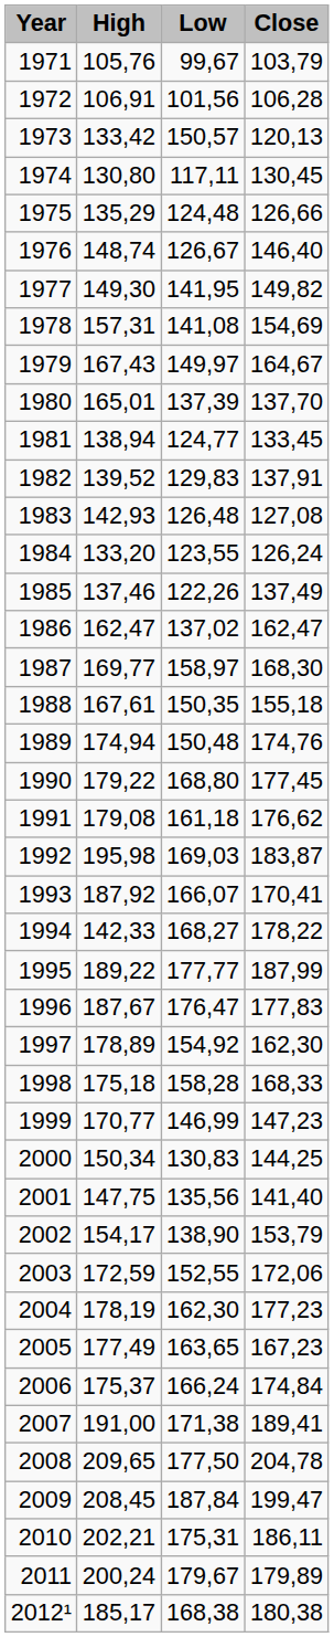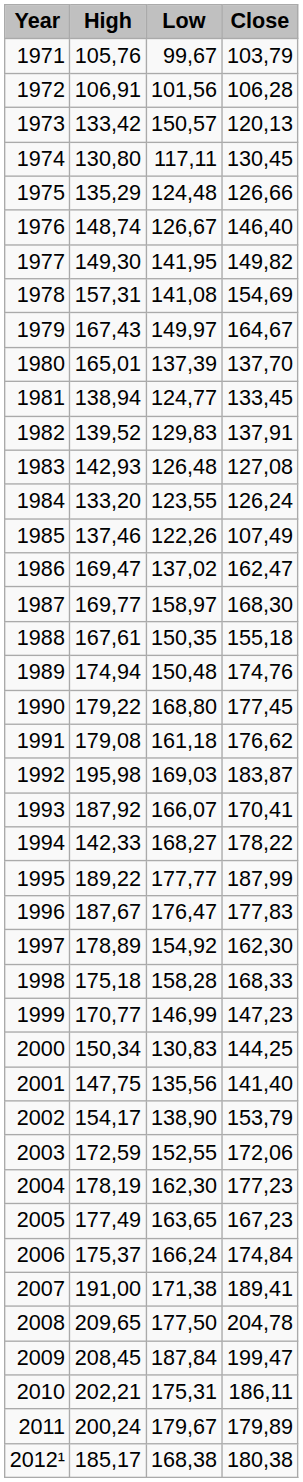 <table class="wikitable sortable" style="text-align:right;">
 <tr>
 <th style="color: black; background-color: #C0C0C0">Year</th>
 <th style="color: black; background-color: #C0C0C0">High</th>
 <th style="color: black; background-color: #C0C0C0">Low</th>
 <th style="color: black; background-color: #C0C0C0">Close</th>
 </tr>
 <tr>
 <td>1971</td>
 <td>105,76</td>
 <td>99,67</td>
 <td>103,79</td>
 </tr>
 <tr>
 <td>1972</td>
 <td>106,91</td>
 <td>101,56</td>
 <td>106,28</td>
 </tr>
 <tr>
 <td>1973</td>
 <td>133,42</td>
 <td>150,57</td>
 <td>120,13</td>
 </tr>
 <tr>
 <td>1974</td>
 <td>130,80</td>
 <td>117,11</td>
 <td>130,45</td>
 </tr>
 <tr>
 <td>1975</td>
 <td>135,29</td>
 <td>124,48</td>
 <td>126,66</td>
 </tr>
 <tr>
 <td>1976</td>
 <td>148,74</td>
 <td>126,67</td>
 <td>146,40</td>
 </tr>
 <tr>
 <td>1977</td>
 <td>149,30</td>
 <td>141,95</td>
 <td>149,82</td>
 </tr>
 <tr>
 <td>1978</td>
 <td>157,31</td>
 <td>141,08</td>
 <td>154,69</td>
 </tr>
 <tr>
 <td>1979</td>
 <td>167,43</td>
 <td>149,97</td>
 <td>164,67</td>
 </tr>
 <tr>
 <td>1980</td>
 <td>165,01</td>
 <td>137,39</td>
 <td>137,70</td>
 </tr>
 <tr>
 <td>1981</td>
 <td>138,94</td>
 <td>124,77</td>
 <td>133,45</td>
 </tr>
 <tr>
 <td>1982</td>
 <td>139,52</td>
 <td>129,83</td>
 <td>137,91</td>
 </tr>
 <tr>
 <td>1983</td>
 <td>142,93</td>
 <td>126,48</td>
 <td>127,08</td>
 </tr>
 <tr>
 <td>1984</td>
 <td>133,20</td>
 <td>123,55</td>
 <td>126,24</td>
 </tr>
 <tr>
 <td>1985</td>
 <td>137,46</td>
 <td>122,26</td>
-<td>137,49</td>
+<td>107,49</td>
 </tr>
 <tr>
 <td>1986</td>
-<td>162,47</td>
+<td>169,47</td>
 <td>137,02</td>
 <td>162,47</td>
 </tr>
 <tr>
 <td>1987</td>
 <td>169,77</td>
 <td>158,97</td>
 <td>168,30</td>
 </tr>
 <tr>
 <td>1988</td>
 <td>167,61</td>
 <td>150,35</td>
 <td>155,18</td>
 </tr>
 <tr>
 <td>1989</td>
 <td>174,94</td>
 <td>150,48</td>
 <td>174,76</td>
 </tr>
 <tr>
 <td>1990</td>
 <td>179,22</td>
 <td>168,80</td>
 <td>177,45</td>
 </tr>
 <tr>
 <td>1991</td>
 <td>179,08</td>
 <td>161,18</td>
 <td>176,62</td>
 </tr>
 <tr>
 <td>1992</td>
 <td>195,98</td>
 <td>169,03</td>
 <td>183,87</td>
 </tr>
 <tr>
 <td>1993</td>
 <td>187,92</td>
 <td>166,07</td>
 <td>170,41</td>
 </tr>
 <tr>
 <td>1994</td>
 <td>142,33</td>
 <td>168,27</td>
 <td>178,22</td>
 </tr>
 <tr>
 <td>1995</td>
 <td>189,22</td>
 <td>177,77</td>
 <td>187,99</td>
 </tr>
 <tr>
 <td>1996</td>
 <td>187,67</td>
 <td>176,47</td>
 <td>177,83</td>
 </tr>
 <tr>
 <td>1997</td>
 <td>178,89</td>
 <td>154,92</td>
 <td>162,30</td>
 </tr>
 <tr>
 <td>1998</td>
 <td>175,18</td>
 <td>158,28</td>
 <td>168,33</td>
 </tr>
 <tr>
 <td>1999</td>
 <td>170,77</td>
 <td>146,99</td>
 <td>147,23</td>
 </tr>
 <tr>
 <td>2000</td>
 <td>150,34</td>
 <td>130,83</td>
 <td>144,25</td>
 </tr>
 <tr>
 <td>2001</td>
 <td>147,75</td>
 <td>135,56</td>
 <td>141,40</td>
 </tr>
 <tr>
 <td>2002</td>
 <td>154,17</td>
 <td>138,90</td>
 <td>153,79</td>
 </tr>
 <tr>
 <td>2003</td>
 <td>172,59</td>
 <td>152,55</td>
 <td>172,06</td>
 </tr>
 <tr>
 <td>2004</td>
 <td>178,19</td>
 <td>162,30</td>
 <td>177,23</td>
 </tr>
 <tr>
 <td>2005</td>
 <td>177,49</td>
 <td>163,65</td>
 <td>167,23</td>
 </tr>
 <tr>
 <td>2006</td>
 <td>175,37</td>
 <td>166,24</td>
 <td>174,84</td>
 </tr>
 <tr>
 <td>2007</td>
 <td>191,00</td>
 <td>171,38</td>
 <td>189,41</td>
 </tr>
 <tr>
 <td>2008</td>
 <td>209,65</td>
 <td>177,50</td>
 <td>204,78</td>
 </tr>
 <tr>
 <td>2009</td>
 <td>208,45</td>
 <td>187,84</td>
 <td>199,47</td>
 </tr>
 <tr>
 <td>2010</td>
 <td>202,21</td>
 <td>175,31</td>
 <td>186,11</td>
 </tr>
 <tr>
 <td>2011</td>
 <td>200,24</td>
 <td>179,67</td>
 <td>179,89</td>
 </tr>
 <tr>
 <td>2012¹</td>
 <td>185,17</td>
 <td>168,38</td>
 <td>180,38</td>
 </tr>
 <tr>
 </tr>
 </table>
